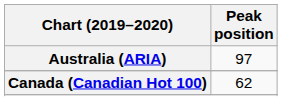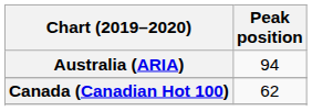 <table class="wikitable sortable plainrowheaders" style="text-align:center">
 <tr>
 <th scope="col">Chart (2019–2020)</th>
 <th scope="col">Peak<br>position</th>
 </tr>
 <tr>
 <th scope="row">Australia (<a href='#'>ARIA</a>)</th>
-<td>97</td>
+<td>94</td>
 </tr>
 <tr>
 </tr>
 <tr>
 <th scope="row">Canada (<a href='#'>Canadian Hot 100</a>)</th>
 <td>62</td>
 </tr>
 <tr>
 </tr>
 <tr>
 </tr>
 </table>
